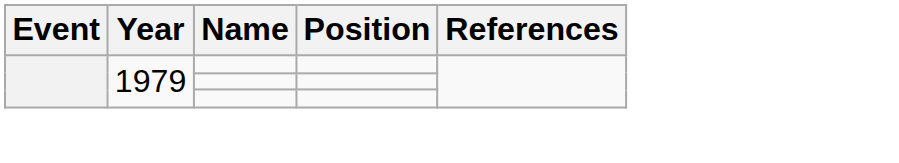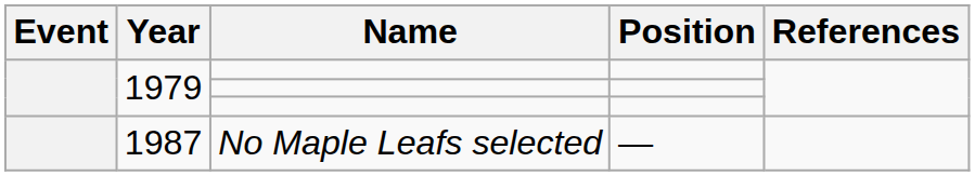 <table class="wikitable sortable">
 <tr>
 <th scope="col">Event</th>
 <th scope="col">Year</th>
 <th scope="col">Name</th>
 <th scope="col">Position</th>
 <th scope="col" class="unsortable">References</th>
 </tr>
 <tr>
 <th scope="row" rowspan="3"></th>
 <td rowspan="3">1979</td>
 <td></td>
 <td></td>
 <td rowspan="3"></td>
 </tr>
 <tr>
 <td></td>
 <td></td>
 </tr>
 <tr>
 <td></td>
 <td></td>
 </tr>
+<tr>
+<th scope="row"></th>
+<td>1987</td>
+<td><em>No Maple Leafs selected</em></td>
+<td>—</td>
+<td></td>
+</tr>
 </table>
